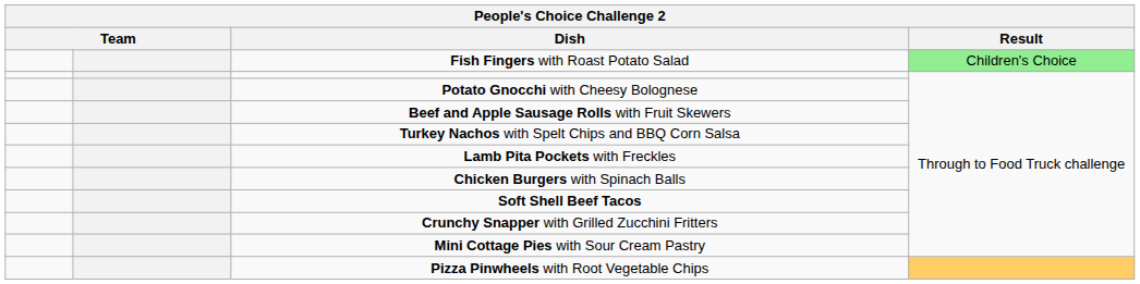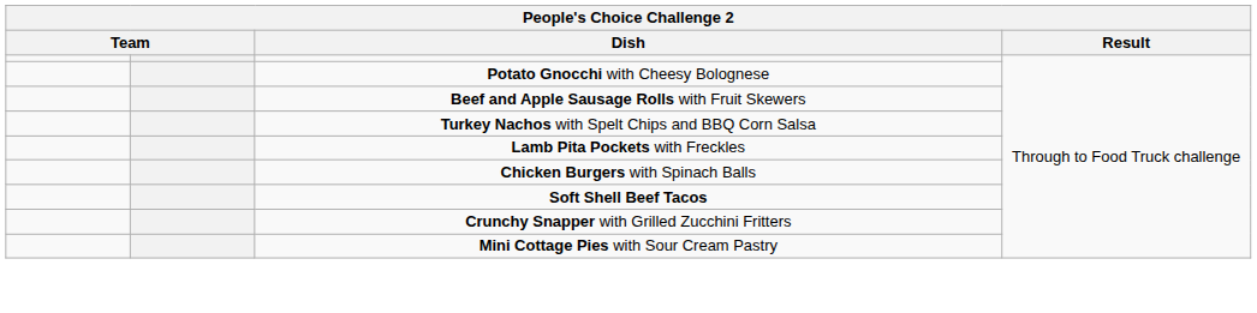 <table class="wikitable plainrowheaders" style="margin:1em auto; text-align:center; font-size:90%; width:80em;">
 <tr>
 <th colspan="4" >People's Choice Challenge 2</th>
 </tr>
 <tr>
 <th style="width:20%;" colspan="2">Team</th>
 <th style="width:60%;">Dish</th>
 <th style="width:20%;">Result</th>
-</tr>
-<tr>
-<td></td>
-<th style="width:14%;"></th>
-<td><strong>Fish Fingers</strong> with Roast Potato Salad</td>
-<td style="background:lightgreen">Children's Choice</td>
 </tr>
 <tr>
 <td></td>
 <th></th>
 <td></td>
 <td rowspan="9">Through to Food Truck challenge</td>
 </tr>
 <tr>
 <td></td>
 <th></th>
 <td><strong>Potato Gnocchi</strong> with Cheesy Bolognese</td>
 </tr>
 <tr>
 <td></td>
 <th></th>
 <td><strong>Beef and Apple Sausage Rolls</strong> with Fruit Skewers</td>
 </tr>
 <tr>
 <td></td>
 <th></th>
 <td><strong>Turkey Nachos</strong> with Spelt Chips and BBQ Corn Salsa</td>
 </tr>
 <tr>
 <td></td>
 <th></th>
 <td><strong>Lamb Pita Pockets</strong> with Freckles</td>
 </tr>
 <tr>
 <td></td>
 <th></th>
 <td><strong>Chicken Burgers</strong> with Spinach Balls</td>
 </tr>
 <tr>
 <td></td>
 <th></th>
 <td><strong>Soft Shell Beef Tacos</strong></td>
 </tr>
 <tr>
 <td></td>
 <th></th>
 <td><strong>Crunchy Snapper</strong> with Grilled Zucchini Fritters</td>
 </tr>
 <tr>
 <td></td>
 <th></th>
 <td><strong>Mini Cottage Pies</strong> with Sour Cream Pastry</td>
 </tr>
-<tr>
-<td></td>
-<th></th>
-<td><strong>Pizza Pinwheels</strong> with Root Vegetable Chips</td>
-<td style="background:#fc6;"></td>
-</tr>
 </table>
